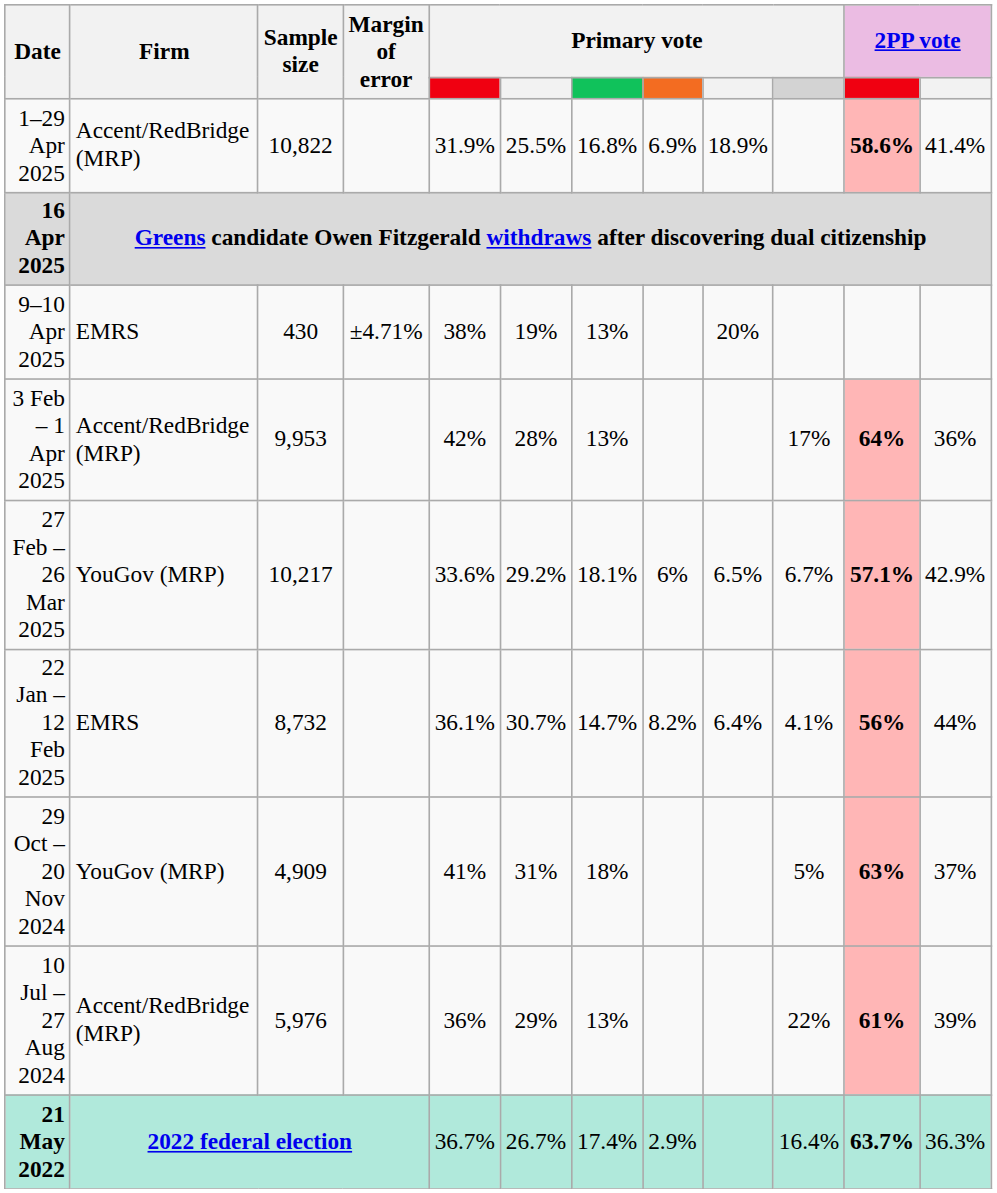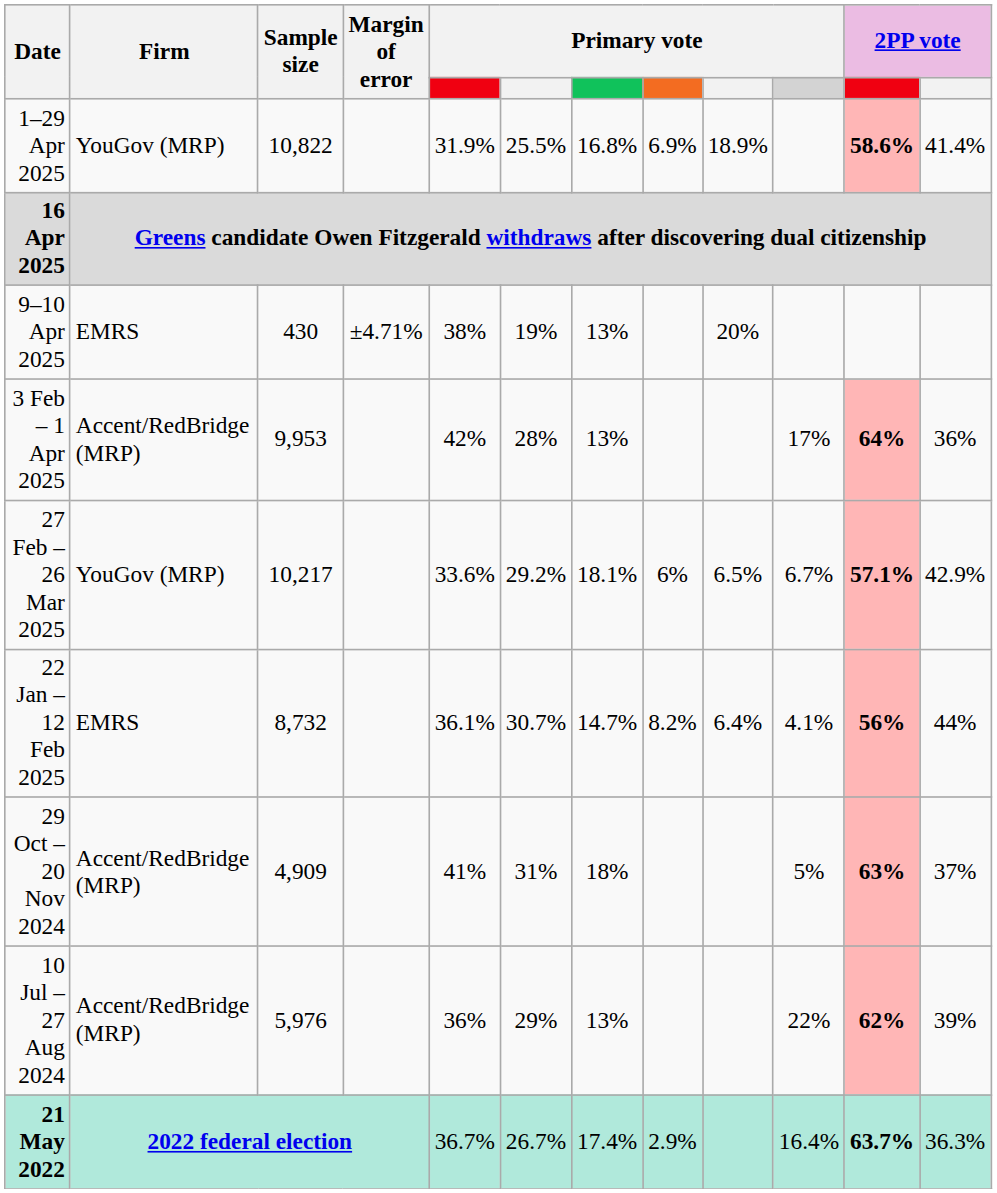 <table class="nowrap wikitable tpl-blanktable" style=text-align:center;font-size:90%>
 <tr>
 <th rowspan=2>Date</th>
 <th rowspan=2>Firm</th>
 <th rowspan=2>Sample<br>size</th>
 <th rowspan=2>Margin<br>of error</th>
 <th colspan=6>Primary vote</th>
 <th colspan=2 class=unsortable style=background:#ebbce3><a href='#'>2PP vote</a></th>
 </tr>
 <tr>
 <th style="background:#F00011"></th>
 <th style=background:></th>
 <th style=background:#10C25B></th>
 <th style=background:#f36c21></th>
 <th style=background:></th>
 <th style=background:lightgray></th>
 <th style="background:#F00011"></th>
 <th style=background:></th>
 </tr>
 <tr>
 <td align=right>1–29 Apr 2025</td>
-<td align=left>Accent/RedBridge (MRP)</td>
+<td align=left>YouGov (MRP)</td>
 <td>10,822</td>
 <td></td>
 <td>31.9%</td>
 <td>25.5%</td>
 <td>16.8%</td>
 <td>6.9%</td>
 <td>18.9%</td>
 <td></td>
 <th style=background:#FFB6B6>58.6%</th>
 <td>41.4%</td>
 </tr>
 <tr style=background:#DADADA;font-weight:bold>
 <td style=text-align:right data-sort-value=13-April-2024>16 Apr 2025</td>
 <td colspan=11><a href='#'>Greens</a> candidate Owen Fitzgerald <a href='#'>withdraws</a> after discovering dual citizenship</td>
 </tr>
 <tr>
 <td align=right>9–10 Apr 2025</td>
 <td align=left>EMRS</td>
 <td>430</td>
 <td>±4.71%</td>
 <td>38%</td>
 <td>19%</td>
 <td>13%</td>
 <td></td>
 <td>20%</td>
 <td></td>
 <td></td>
 <td></td>
 </tr>
 <tr>
 <td align=right>3 Feb – 1 Apr 2025</td>
 <td align=left>Accent/RedBridge (MRP)</td>
 <td>9,953</td>
 <td></td>
 <td>42%</td>
 <td>28%</td>
 <td>13%</td>
 <td></td>
 <td></td>
 <td>17%</td>
 <th style="background:#FFB6B6">64%</th>
 <td>36%</td>
 </tr>
 <tr>
 <td align=right>27 Feb – 26 Mar 2025</td>
 <td align=left>YouGov (MRP)</td>
 <td>10,217</td>
 <td></td>
 <td>33.6%</td>
 <td>29.2%</td>
 <td>18.1%</td>
 <td>6%</td>
 <td>6.5%</td>
 <td>6.7%</td>
 <th style="background:#FFB6B6">57.1%</th>
 <td>42.9%</td>
 </tr>
 <tr>
 <td align=right>22 Jan – 12 Feb 2025</td>
 <td align=left>EMRS</td>
 <td>8,732</td>
 <td></td>
 <td>36.1%</td>
 <td>30.7%</td>
 <td>14.7%</td>
 <td>8.2%</td>
 <td>6.4%</td>
 <td>4.1%</td>
 <th style="background:#FFB6B6">56%</th>
 <td>44%</td>
 </tr>
 <tr>
 <td align=right>29 Oct – 20 Nov 2024</td>
-<td align=left>YouGov (MRP)</td>
+<td align=left>Accent/RedBridge (MRP)</td>
 <td>4,909</td>
 <td></td>
 <td>41%</td>
 <td>31%</td>
 <td>18%</td>
 <td></td>
 <td></td>
 <td>5%</td>
 <th style="background:#FFB6B6">63%</th>
 <td>37%</td>
 </tr>
 <tr>
 <td align=right>10 Jul – 27 Aug 2024</td>
 <td align=left>Accent/RedBridge (MRP)</td>
 <td>5,976</td>
 <td></td>
 <td>36%</td>
 <td>29%</td>
 <td>13%</td>
 <td></td>
 <td></td>
 <td>22%</td>
-<th style="background:#FFB6B6">61%</th>
+<th style="background:#FFB6B6">62%</th>
 <td>39%</td>
 </tr>
 <tr style="background:#b0e9db">
 <td style="text-align:right" data-sort-value="21-May-2022"><strong>21 May 2022</strong></td>
 <td colspan="3" style="text-align:center"><strong><a href='#'>2022 federal election</a></strong></td>
 <td>36.7%</td>
 <td>26.7%</td>
 <td>17.4%</td>
 <td>2.9%</td>
 <td></td>
 <td>16.4%</td>
 <td><strong>63.7%</strong></td>
 <td>36.3%</td>
 </tr>
 </table>
